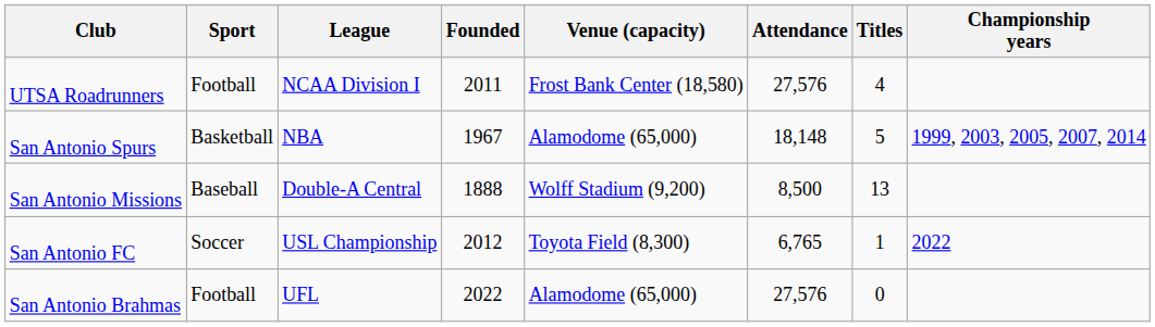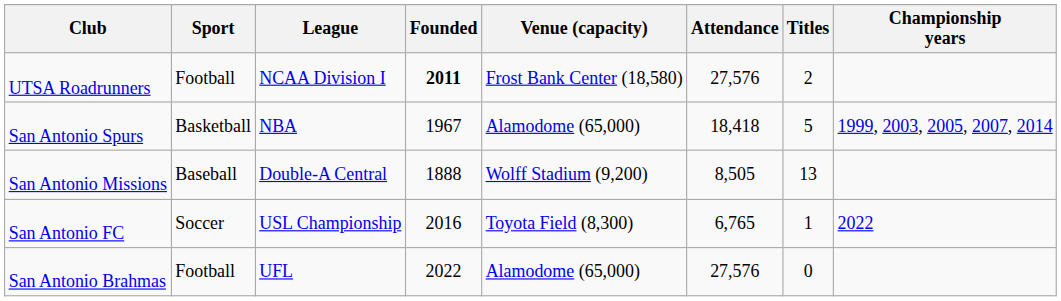 <table class="wikitable sortable">
 <tr>
 </tr>
 <tr>
 <th>Club</th>
 <th>Sport</th>
 <th>League</th>
 <th>Founded</th>
 <th>Venue (capacity)</th>
 <th>Attendance</th>
 <th>Titles</th>
 <th>Championship<br>years</th>
 </tr>
 <tr>
 <td> <br> <a href='#'>UTSA Roadrunners</a></td>
 <td>Football</td>
 <td><a href='#'>NCAA Division I</a></td>
-<td align=center>2011</td>
+<td align=center><strong>2011</strong></td>
 <td><a href='#'>Frost Bank Center</a> (18,580)</td>
 <td align=center>27,576</td>
-<td align=center>4</td>
+<td align=center>2</td>
 <td></td>
 </tr>
 <tr>
 <td> <br> <a href='#'>San Antonio Spurs</a></td>
 <td>Basketball</td>
 <td><a href='#'>NBA</a></td>
 <td align=center>1967</td>
 <td><a href='#'>Alamodome</a> (65,000)</td>
-<td align=center>18,148</td>
+<td align=center>18,418</td>
 <td align=center>5</td>
 <td><a href='#'>1999</a>, <a href='#'>2003</a>, <a href='#'>2005</a>, <a href='#'>2007</a>, <a href='#'>2014</a></td>
 </tr>
 <tr>
 <td> <br> <a href='#'>San Antonio Missions</a></td>
 <td>Baseball</td>
 <td><a href='#'>Double-A Central</a></td>
 <td align=center>1888</td>
 <td><a href='#'>Wolff Stadium</a> (9,200)</td>
-<td align=center>8,500</td>
+<td align=center>8,505</td>
 <td align=center>13</td>
 <td></td>
 </tr>
 <tr>
 <td><br> <a href='#'>San Antonio FC</a></td>
 <td>Soccer</td>
 <td><a href='#'>USL Championship</a></td>
-<td align=center>2012</td>
+<td align=center>2016</td>
 <td><a href='#'>Toyota Field</a> (8,300)</td>
 <td align=center>6,765</td>
 <td align=center>1</td>
 <td><a href='#'>2022</a></td>
 </tr>
 <tr>
 <td><br> <a href='#'>San Antonio Brahmas</a></td>
 <td>Football</td>
 <td><a href='#'>UFL</a></td>
 <td align=center>2022</td>
 <td><a href='#'>Alamodome</a> (65,000)</td>
 <td align=center>27,576</td>
 <td align=center>0</td>
 <td></td>
 </tr>
 </table>
